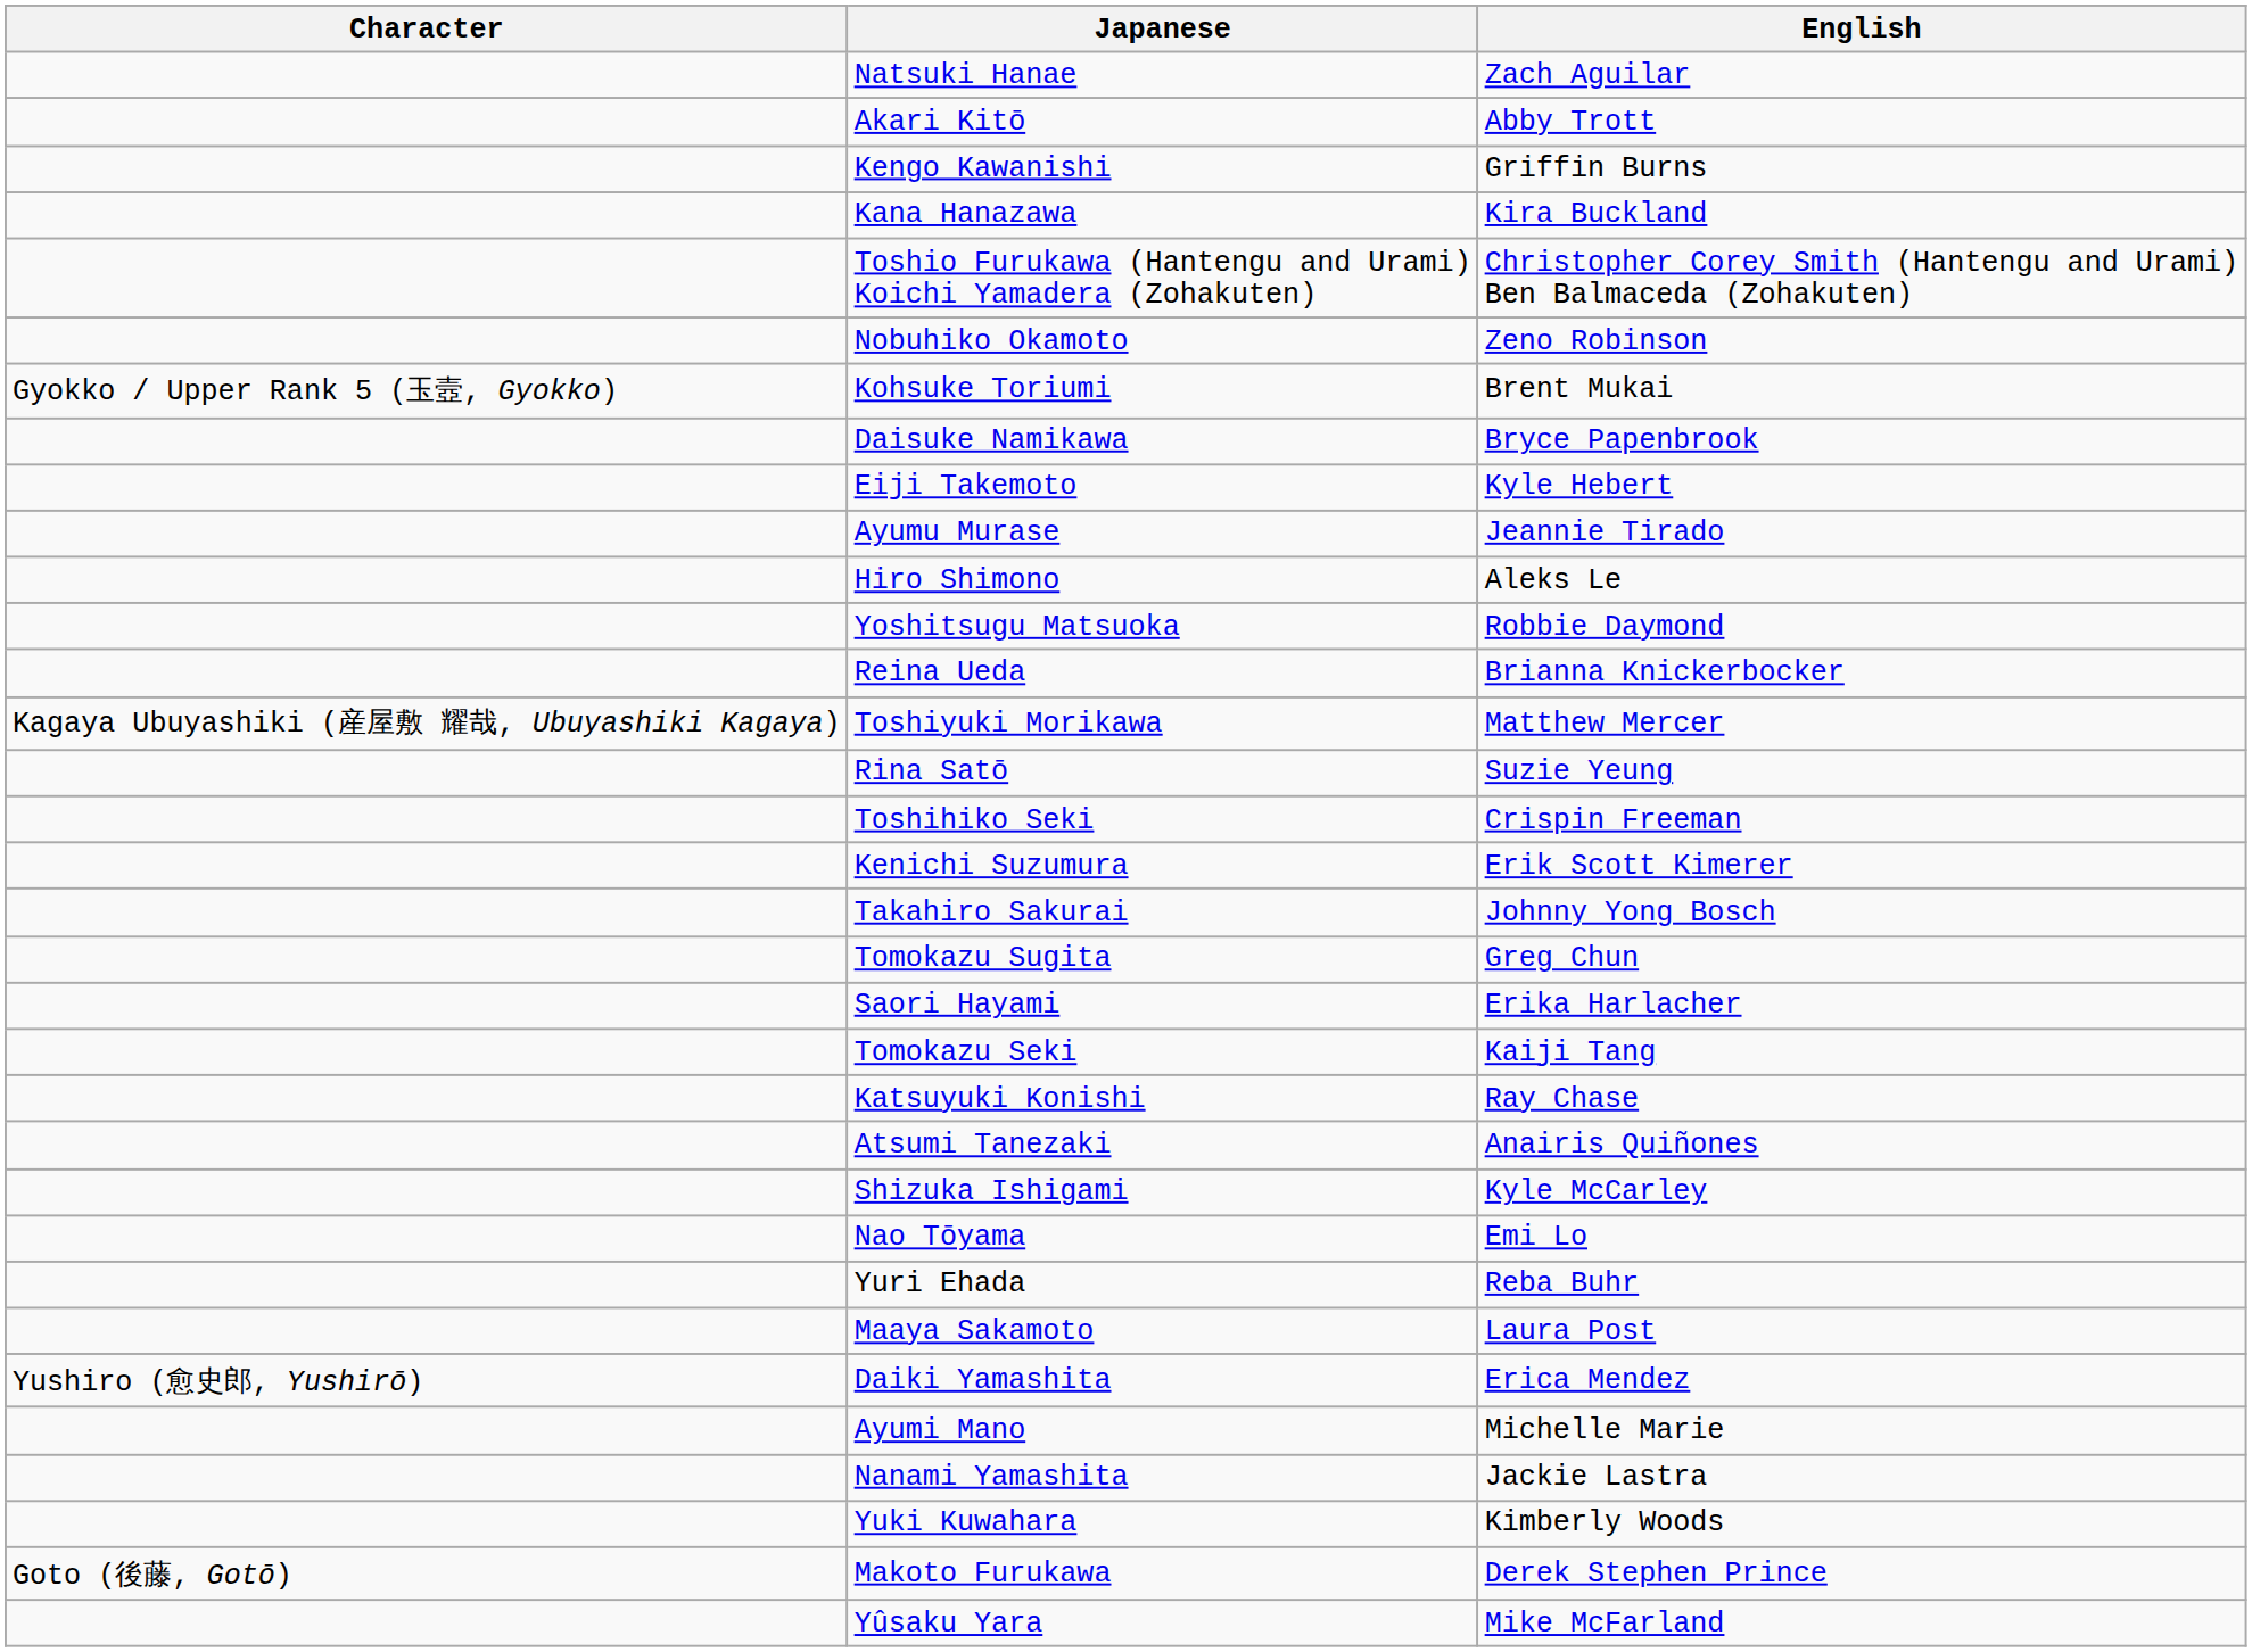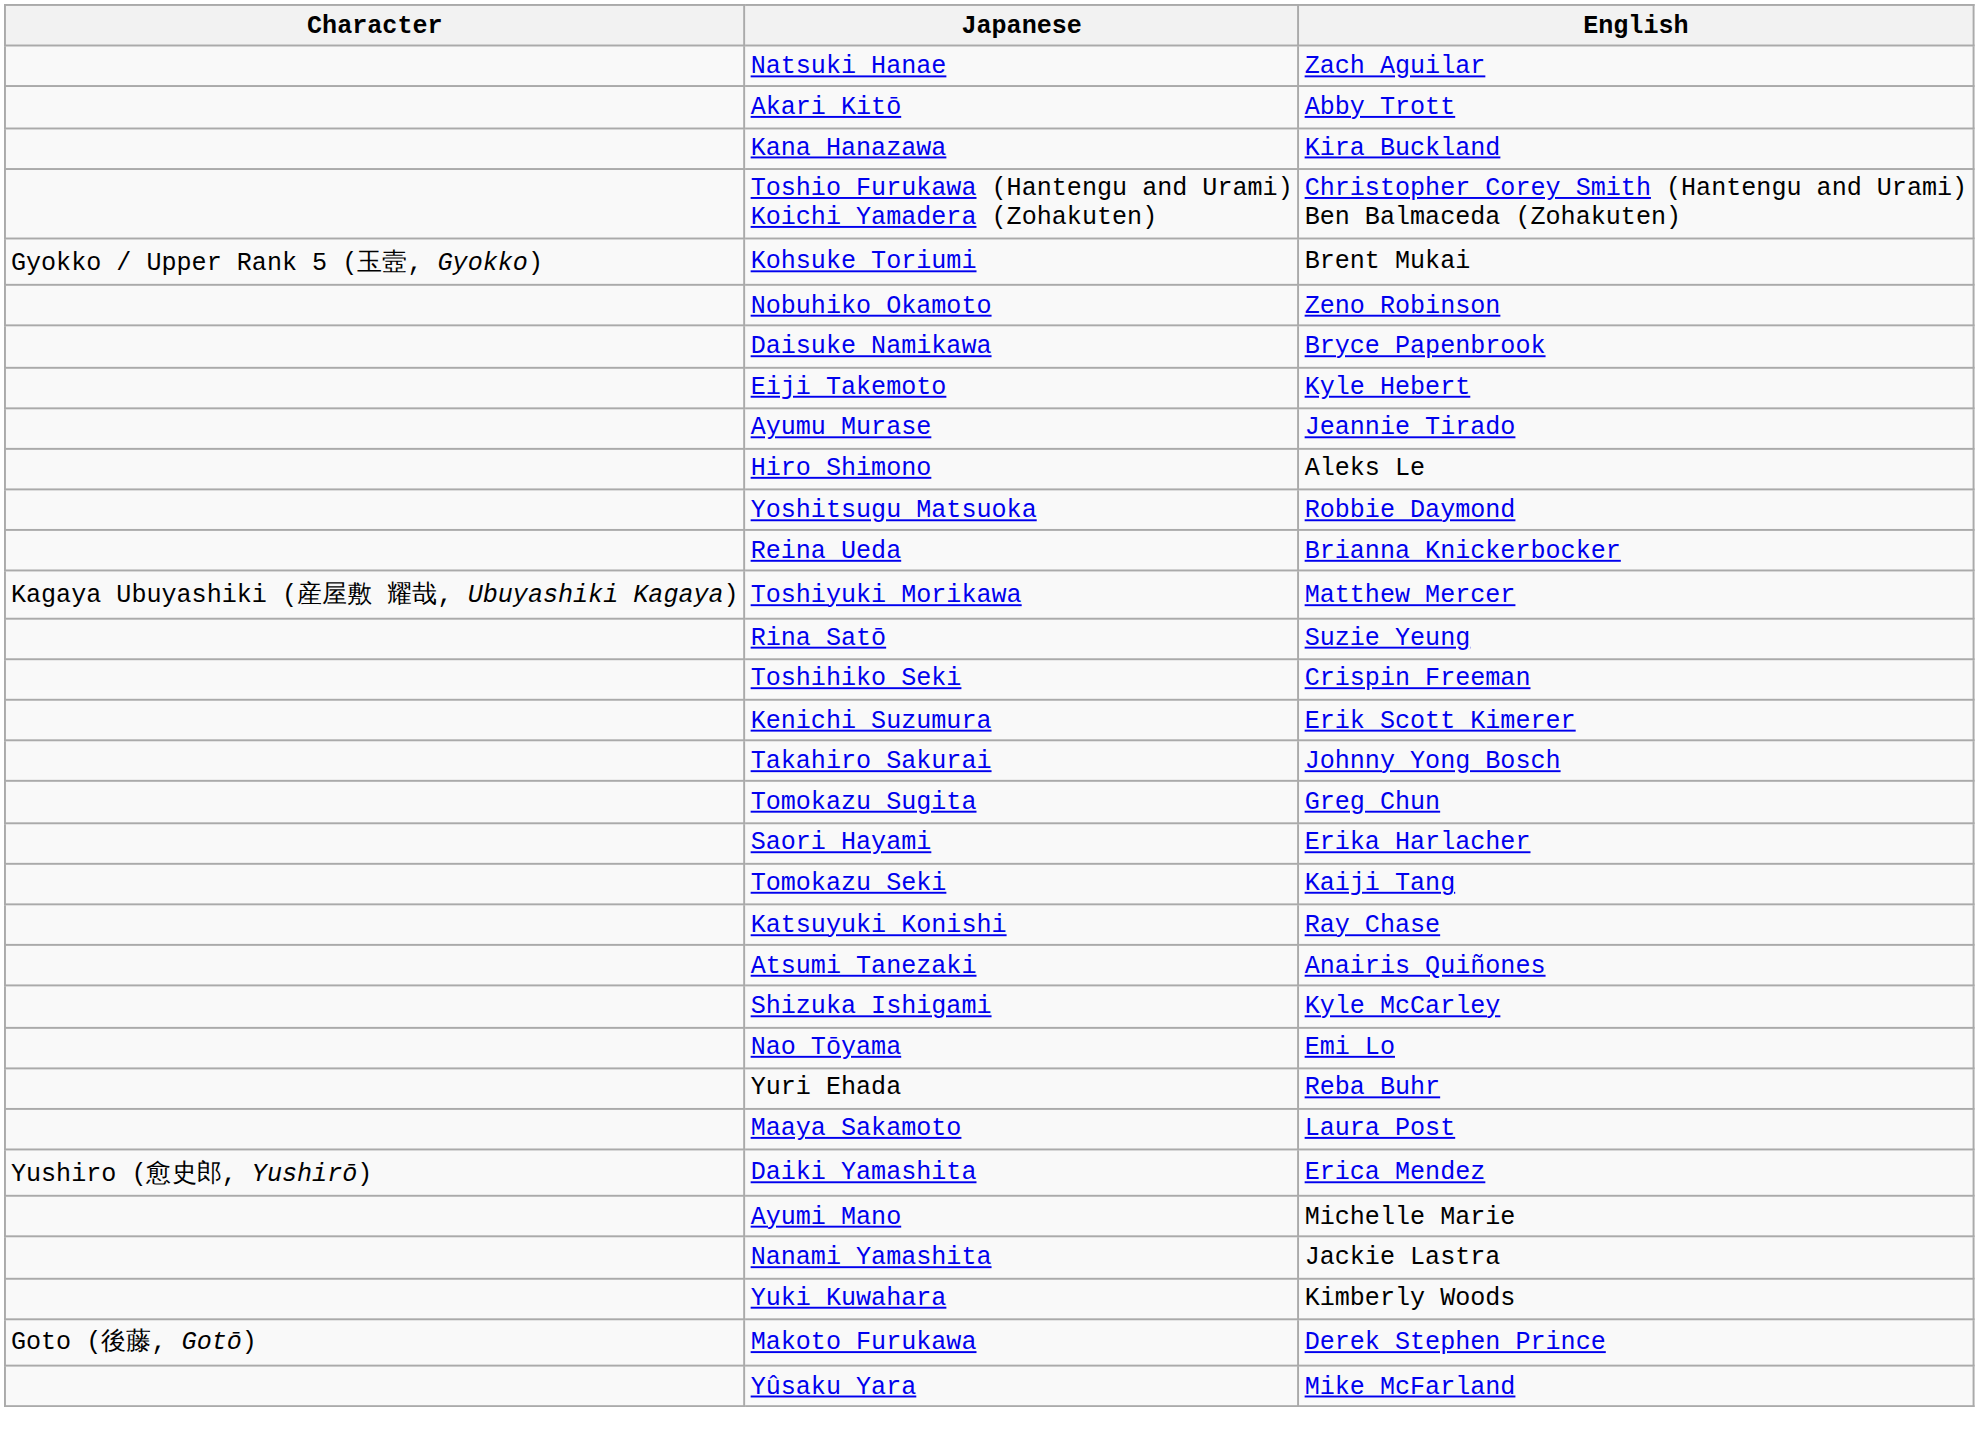 <table class="wikitable sortable">
 <tr>
 <th scope="col">Character</th>
 <th scope="col">Japanese</th>
 <th scope="col">English</th>
 </tr>
 <tr>
 <td scope="row"></td>
 <td align="left"><a href='#'>Natsuki Hanae</a></td>
 <td align="left"><a href='#'>Zach Aguilar</a></td>
 </tr>
 <tr>
 <td scope="row"></td>
 <td align="left"><a href='#'>Akari Kitō</a></td>
 <td align="left"><a href='#'>Abby Trott</a></td>
 </tr>
 <tr>
 <td></td>
-<td><a href='#'>Kengo Kawanishi</a></td>
-<td>Griffin Burns</td>
-</tr>
-<tr>
-<td></td>
 <td><a href='#'>Kana Hanazawa</a></td>
 <td><a href='#'>Kira Buckland</a></td>
 </tr>
 <tr>
 <td></td>
 <td><a href='#'>Toshio Furukawa</a> (Hantengu and Urami)<br><a href='#'>Koichi Yamadera</a> (Zohakuten)</td>
 <td><a href='#'>Christopher Corey Smith</a> (Hantengu and Urami)<br>Ben Balmaceda (Zohakuten)</td>
 </tr>
 <tr>
+<td>Gyokko / Upper Rank 5 (玉壼, <em>Gyokko</em>)</td>
+<td><a href='#'>Kohsuke Toriumi</a></td>
+<td>Brent Mukai</td>
+</tr>
+<tr>
 <td></td>
 <td><a href='#'>Nobuhiko Okamoto</a></td>
 <td><a href='#'>Zeno Robinson</a></td>
-</tr>
-<tr>
-<td>Gyokko / Upper Rank 5 (玉壼, <em>Gyokko</em>)</td>
-<td><a href='#'>Kohsuke Toriumi</a></td>
-<td>Brent Mukai</td>
 </tr>
 <tr>
 <td></td>
 <td><a href='#'>Daisuke Namikawa</a></td>
 <td><a href='#'>Bryce Papenbrook</a></td>
 </tr>
 <tr>
 <td></td>
 <td><a href='#'>Eiji Takemoto</a></td>
 <td><a href='#'>Kyle Hebert</a></td>
 </tr>
 <tr>
 <td></td>
 <td><a href='#'>Ayumu Murase</a></td>
 <td><a href='#'>Jeannie Tirado</a></td>
 </tr>
 <tr>
 <td></td>
 <td><a href='#'>Hiro Shimono</a></td>
 <td>Aleks Le</td>
 </tr>
 <tr>
 <td></td>
 <td><a href='#'>Yoshitsugu Matsuoka</a></td>
 <td><a href='#'>Robbie Daymond</a></td>
 </tr>
 <tr>
 <td></td>
 <td><a href='#'>Reina Ueda</a></td>
 <td><a href='#'>Brianna Knickerbocker</a></td>
 </tr>
 <tr>
 <td>Kagaya Ubuyashiki (産屋敷 耀哉, <em>Ubuyashiki Kagaya</em>)</td>
 <td><a href='#'>Toshiyuki Morikawa</a></td>
 <td><a href='#'>Matthew Mercer</a></td>
 </tr>
 <tr>
 <td></td>
 <td><a href='#'>Rina Satō</a></td>
 <td><a href='#'>Suzie Yeung</a></td>
 </tr>
 <tr>
 <td></td>
 <td><a href='#'>Toshihiko Seki</a></td>
 <td><a href='#'>Crispin Freeman</a></td>
 </tr>
 <tr>
 <td></td>
 <td><a href='#'>Kenichi Suzumura</a></td>
 <td><a href='#'>Erik Scott Kimerer</a></td>
 </tr>
 <tr>
 <td></td>
 <td><a href='#'>Takahiro Sakurai</a></td>
 <td><a href='#'>Johnny Yong Bosch</a></td>
 </tr>
 <tr>
 <td></td>
 <td><a href='#'>Tomokazu Sugita</a></td>
 <td><a href='#'>Greg Chun</a></td>
 </tr>
 <tr>
 <td></td>
 <td><a href='#'>Saori Hayami</a></td>
 <td><a href='#'>Erika Harlacher</a></td>
 </tr>
 <tr>
 <td></td>
 <td><a href='#'>Tomokazu Seki</a></td>
 <td><a href='#'>Kaiji Tang</a></td>
 </tr>
 <tr>
 <td></td>
 <td><a href='#'>Katsuyuki Konishi</a></td>
 <td><a href='#'>Ray Chase</a></td>
 </tr>
 <tr>
 <td></td>
 <td><a href='#'>Atsumi Tanezaki</a></td>
 <td><a href='#'>Anairis Quiñones</a></td>
 </tr>
 <tr>
 <td></td>
 <td><a href='#'>Shizuka Ishigami</a></td>
 <td><a href='#'>Kyle McCarley</a></td>
 </tr>
 <tr>
 <td></td>
 <td><a href='#'>Nao Tōyama</a></td>
 <td><a href='#'>Emi Lo</a></td>
 </tr>
 <tr>
 <td></td>
 <td>Yuri Ehada</td>
 <td><a href='#'>Reba Buhr</a></td>
 </tr>
 <tr>
 <td></td>
 <td><a href='#'>Maaya Sakamoto</a></td>
 <td><a href='#'>Laura Post</a></td>
 </tr>
 <tr>
 <td>Yushiro (愈史郎, <em>Yushirō</em>)</td>
 <td><a href='#'>Daiki Yamashita</a></td>
 <td><a href='#'>Erica Mendez</a></td>
 </tr>
 <tr>
 <td scope="row"></td>
 <td align="left"><a href='#'>Ayumi Mano</a></td>
 <td align="left">Michelle Marie</td>
 </tr>
 <tr>
 <td scope="row"></td>
 <td align="left"><a href='#'>Nanami Yamashita</a></td>
 <td align="left">Jackie Lastra</td>
 </tr>
 <tr>
 <td scope="row"></td>
 <td align="left"><a href='#'>Yuki Kuwahara</a></td>
 <td align="left">Kimberly Woods</td>
 </tr>
 <tr>
 <td>Goto (後藤, <em>Gotō</em>)</td>
 <td><a href='#'>Makoto Furukawa</a></td>
 <td><a href='#'>Derek Stephen Prince</a></td>
 </tr>
 <tr>
 <td></td>
 <td><a href='#'>Yûsaku Yara</a></td>
 <td><a href='#'>Mike McFarland</a></td>
 </tr>
 </table>
